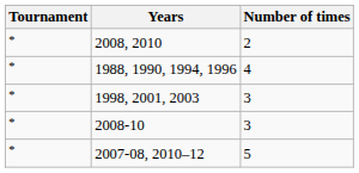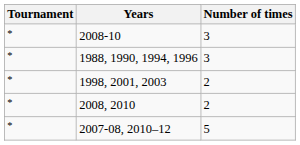 <table class="wikitable">
 <tr>
 <th>Tournament</th>
 <th>Years</th>
 <th>Number of times</th>
 </tr>
 <tr>
 <td><sup>*</sup></td>
-<td>2008, 2010</td>
+<td>2008-10</td>
+<td>3</td>
+</tr>
+<tr>
+<td><sup>*</sup></td>
+<td>1988, 1990, 1994, 1996</td>
+<td>3</td>
+</tr>
+<tr>
+<td><sup>*</sup></td>
+<td>1998, 2001, 2003</td>
 <td>2</td>
 </tr>
 <tr>
 <td><sup>*</sup></td>
-<td>1988, 1990, 1994, 1996</td>
-<td>4</td>
-</tr>
-<tr>
-<td><sup>*</sup></td>
-<td>1998, 2001, 2003</td>
-<td>3</td>
-</tr>
-<tr>
-<td><sup>*</sup></td>
-<td>2008-10</td>
-<td>3</td>
+<td>2008, 2010</td>
+<td>2</td>
 </tr>
 <tr>
 <td><sup>*</sup></td>
 <td>2007-08, 2010–12</td>
 <td>5</td>
 </tr>
 </table>
